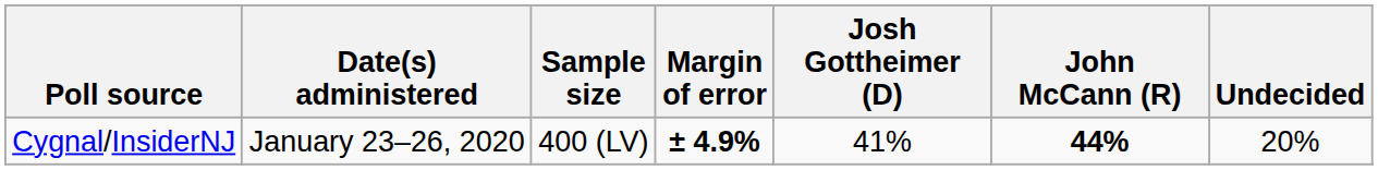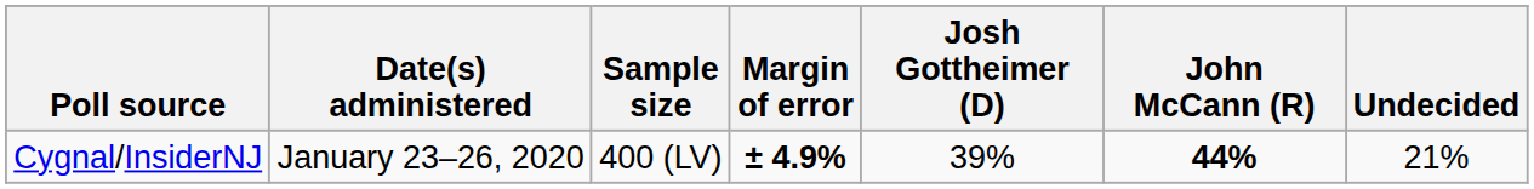 <table class="wikitable" style="font-size:90%;text-align:center;">
 <tr valign=bottom>
 <th>Poll source</th>
 <th>Date(s)<br>administered</th>
 <th>Sample<br>size</th>
 <th>Margin<br>of error</th>
 <th style="width:100px;">Josh<br>Gottheimer (D)</th>
 <th style="width:100px;">John<br>McCann (R)</th>
 <th>Undecided</th>
 </tr>
 <tr>
 <td style="text-align:left;"><a href='#'>Cygnal</a>/<a href='#'>InsiderNJ</a></td>
 <td>January 23–26, 2020</td>
 <td>400 (LV)</td>
 <td><strong>± 4.9%</strong></td>
-<td>41%</td>
+<td>39%</td>
 <td><strong>44%</strong></td>
-<td>20%</td>
+<td>21%</td>
 </tr>
 </table>
